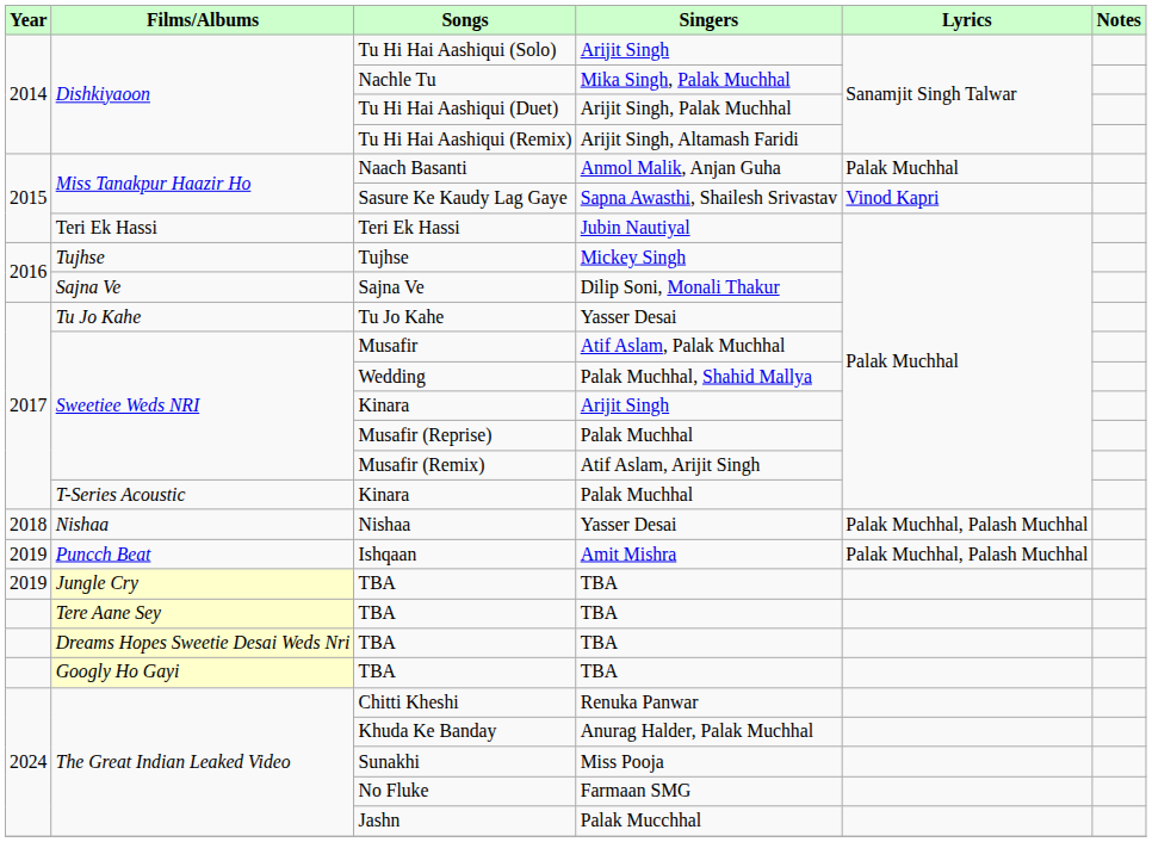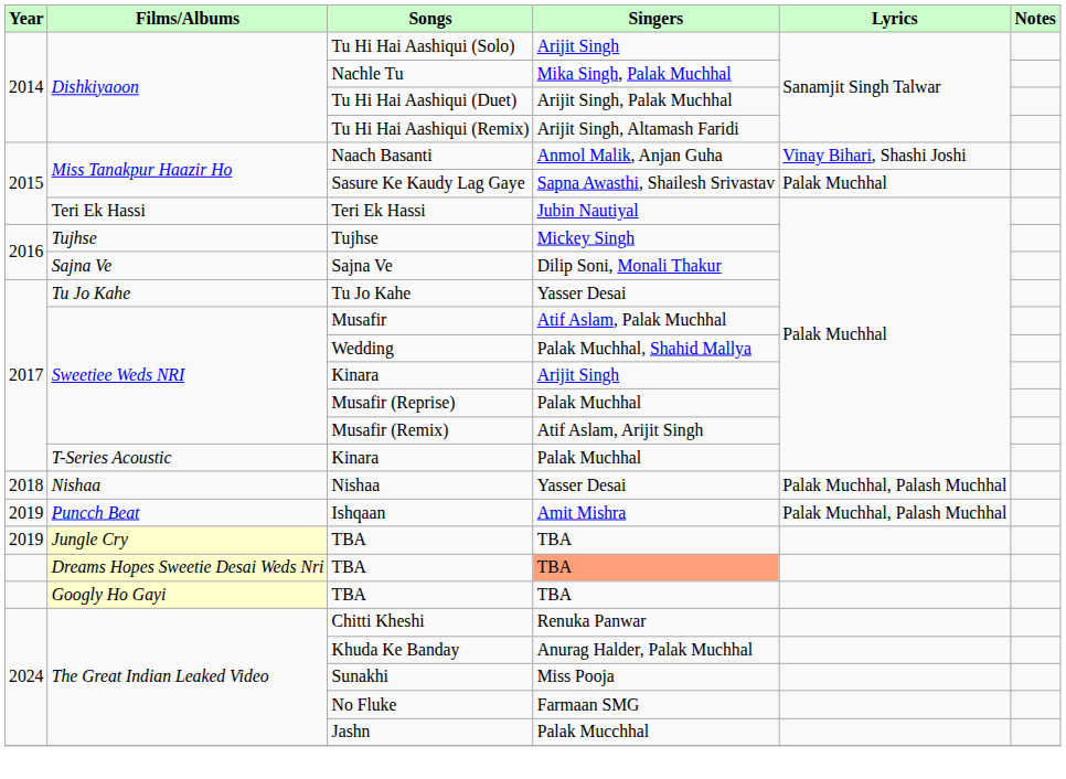 <table class="wikitable sortable">
 <tr>
 <th style="background:#cfc; text-align:center;"><strong>Year</strong></th>
 <th style="background:#cfc; text-align:center;"><strong>Films/Albums</strong></th>
 <th style="background:#cfc; text-align:center;"><strong>Songs</strong></th>
 <th style="background:#cfc; text-align:center;"><strong>Singers</strong></th>
 <th style="background:#cfc; text-align:center;"><strong>Lyrics</strong></th>
 <th style="background:#cfc; text-align:center;"><strong>Notes</strong></th>
 </tr>
 <tr>
 <td rowspan="4">2014</td>
 <td rowspan="4"><em><a href='#'>Dishkiyaoon</a></em></td>
 <td>Tu Hi Hai Aashiqui (Solo)</td>
 <td><a href='#'>Arijit Singh</a></td>
 <td rowspan="4">Sanamjit Singh Talwar</td>
 <td></td>
 </tr>
 <tr>
 <td>Nachle Tu</td>
 <td><a href='#'>Mika Singh</a>, <a href='#'>Palak Muchhal</a></td>
 <td></td>
 </tr>
 <tr>
 <td>Tu Hi Hai Aashiqui (Duet)</td>
 <td>Arijit Singh, Palak Muchhal</td>
 <td></td>
 </tr>
 <tr>
 <td>Tu Hi Hai Aashiqui (Remix)</td>
 <td>Arijit Singh, Altamash Faridi</td>
 <td></td>
 </tr>
 <tr>
 <td rowspan="3">2015</td>
 <td rowspan="2"><em><a href='#'>Miss Tanakpur Haazir Ho</a></em></td>
 <td>Naach Basanti</td>
 <td><a href='#'>Anmol Malik</a>, Anjan Guha</td>
-<td>Palak Muchhal</td>
+<td><a href='#'>Vinay Bihari</a>, Shashi Joshi</td>
 <td></td>
 </tr>
 <tr>
 <td>Sasure Ke Kaudy Lag Gaye</td>
 <td><a href='#'>Sapna Awasthi</a>, Shailesh Srivastav</td>
-<td><a href='#'>Vinod Kapri</a></td>
+<td>Palak Muchhal</td>
 <td></td>
 </tr>
 <tr>
 <td>Teri Ek Hassi</td>
 <td>Teri Ek Hassi</td>
 <td><a href='#'>Jubin Nautiyal</a></td>
 <td rowspan="10">Palak Muchhal</td>
 <td></td>
 </tr>
 <tr>
 <td rowspan="2">2016</td>
 <td><em>Tujhse</em></td>
 <td>Tujhse</td>
 <td><a href='#'>Mickey Singh</a></td>
 <td></td>
 </tr>
 <tr>
 <td><em>Sajna Ve</em></td>
 <td>Sajna Ve</td>
 <td>Dilip Soni, <a href='#'>Monali Thakur</a></td>
 <td></td>
 </tr>
 <tr>
 <td rowspan="7">2017</td>
 <td><em>Tu Jo Kahe</em></td>
 <td>Tu Jo Kahe</td>
 <td>Yasser Desai</td>
 <td></td>
 </tr>
 <tr>
 <td rowspan="5"><em><a href='#'>Sweetiee Weds NRI</a></em></td>
 <td>Musafir</td>
 <td><a href='#'>Atif Aslam</a>, Palak Muchhal</td>
 <td></td>
 </tr>
 <tr>
 <td>Wedding</td>
 <td>Palak Muchhal, <a href='#'>Shahid Mallya</a></td>
 <td></td>
 </tr>
 <tr>
 <td>Kinara</td>
 <td><a href='#'>Arijit Singh</a></td>
 <td></td>
 </tr>
 <tr>
 <td>Musafir (Reprise)</td>
 <td>Palak Muchhal</td>
 <td></td>
 </tr>
 <tr>
 <td>Musafir (Remix)</td>
 <td>Atif Aslam, Arijit Singh</td>
 <td></td>
 </tr>
 <tr>
 <td><em>T-Series Acoustic</em></td>
 <td>Kinara</td>
 <td>Palak Muchhal</td>
 <td></td>
 </tr>
 <tr>
 <td>2018</td>
 <td><em>Nishaa</em></td>
 <td>Nishaa</td>
 <td>Yasser Desai</td>
 <td>Palak Muchhal, Palash Muchhal</td>
 <td></td>
 </tr>
 <tr>
 <td>2019</td>
 <td><em><a href='#'>Puncch Beat</a></em></td>
 <td>Ishqaan</td>
 <td><a href='#'>Amit Mishra</a></td>
 <td>Palak Muchhal, Palash Muchhal</td>
 <td></td>
 </tr>
 <tr>
 <td>2019</td>
 <td style="background:#ffc;"><em>Jungle Cry</em></td>
 <td>TBA</td>
 <td>TBA</td>
 <td></td>
 <td></td>
 </tr>
 <tr>
 <td></td>
-<td style="background:#ffc;"><em>Tere Aane Sey</em></td>
-<td>TBA</td>
-<td>TBA</td>
-<td></td>
-<td></td>
-</tr>
-<tr>
-<td></td>
 <td style="background:#ffc;"><em>Dreams Hopes Sweetie Desai Weds Nri</em></td>
 <td>TBA</td>
-<td>TBA</td>
+<td style="background: lightsalmon;">TBA</td>
 <td></td>
 <td></td>
 </tr>
 <tr>
 <td></td>
 <td style="background:#ffc;"><em>Googly Ho Gayi</em></td>
 <td>TBA</td>
 <td>TBA</td>
 <td></td>
 <td></td>
 </tr>
 <tr>
 <td rowspan="5">2024</td>
 <td rowspan="5"><em>The Great Indian Leaked Video</em></td>
 <td>Chitti Kheshi</td>
 <td>Renuka Panwar</td>
 <td></td>
 <td></td>
 </tr>
 <tr>
 <td>Khuda Ke Banday</td>
 <td>Anurag Halder, Palak Muchhal</td>
 <td></td>
 <td></td>
 </tr>
 <tr>
 <td>Sunakhi</td>
 <td>Miss Pooja</td>
 <td></td>
 <td></td>
 </tr>
 <tr>
 <td>No Fluke</td>
 <td>Farmaan SMG</td>
 <td></td>
 <td></td>
 </tr>
 <tr>
 <td>Jashn</td>
 <td>Palak Mucchhal</td>
 <td></td>
 <td></td>
 </tr>
 <tr>
 </tr>
 </table>
